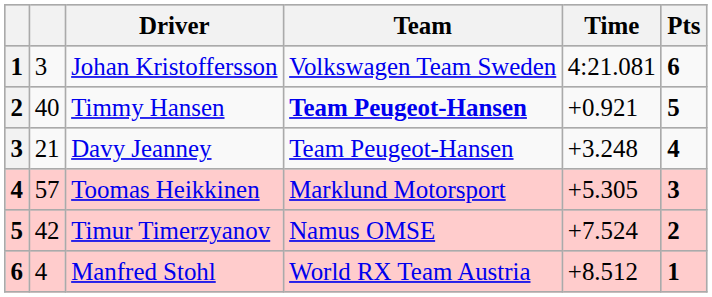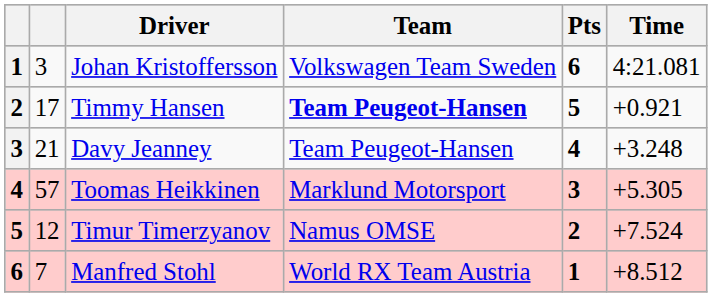 <table class=wikitable style="font-size:95%">
 <tr>
 <th></th>
 <th></th>
 <th>Driver</th>
 <th>Team</th>
+<th>Pts</th>
 <th>Time</th>
-<th>Pts</th>
 </tr>
 <tr>
 <th>1</th>
 <td>3</td>
 <td> <a href='#'>Johan Kristoffersson</a></td>
 <td><a href='#'>Volkswagen Team Sweden</a></td>
+<td><strong>6</strong></td>
 <td>4:21.081</td>
-<td><strong>6</strong></td>
 </tr>
 <tr>
 <th>2</th>
-<td>40</td>
+<td>17</td>
 <td> <a href='#'>Timmy Hansen</a></td>
 <td><strong><a href='#'>Team Peugeot-Hansen</a></strong></td>
+<td><strong>5</strong></td>
 <td>+0.921</td>
-<td><strong>5</strong></td>
 </tr>
 <tr>
 <th>3</th>
 <td>21</td>
 <td> <a href='#'>Davy Jeanney</a></td>
 <td><a href='#'>Team Peugeot-Hansen</a></td>
+<td><strong>4</strong></td>
 <td>+3.248</td>
-<td><strong>4</strong></td>
 </tr>
 <tr>
 <th style="background:#ffcccc;">4</th>
 <td style="background:#ffcccc;">57</td>
 <td style="background:#ffcccc;"> <a href='#'>Toomas Heikkinen</a></td>
 <td style="background:#ffcccc;"><a href='#'>Marklund Motorsport</a></td>
+<td style="background:#ffcccc;"><strong>3</strong></td>
 <td style="background:#ffcccc;">+5.305</td>
-<td style="background:#ffcccc;"><strong>3</strong></td>
 </tr>
 <tr>
 <th style="background:#ffcccc;">5</th>
-<td style="background:#ffcccc;">42</td>
+<td style="background:#ffcccc;">12</td>
 <td style="background:#ffcccc;"> <a href='#'>Timur Timerzyanov</a></td>
 <td style="background:#ffcccc;"><a href='#'>Namus OMSE</a></td>
+<td style="background:#ffcccc;"><strong>2</strong></td>
 <td style="background:#ffcccc;">+7.524</td>
-<td style="background:#ffcccc;"><strong>2</strong></td>
 </tr>
 <tr>
 <th style="background:#ffcccc;">6</th>
-<td style="background:#ffcccc;">4</td>
+<td style="background:#ffcccc;">7</td>
 <td style="background:#ffcccc;"> <a href='#'>Manfred Stohl</a></td>
 <td style="background:#ffcccc;"><a href='#'>World RX Team Austria</a></td>
+<td style="background:#ffcccc;"><strong>1</strong></td>
 <td style="background:#ffcccc;">+8.512</td>
-<td style="background:#ffcccc;"><strong>1</strong></td>
 </tr>
 </table>
